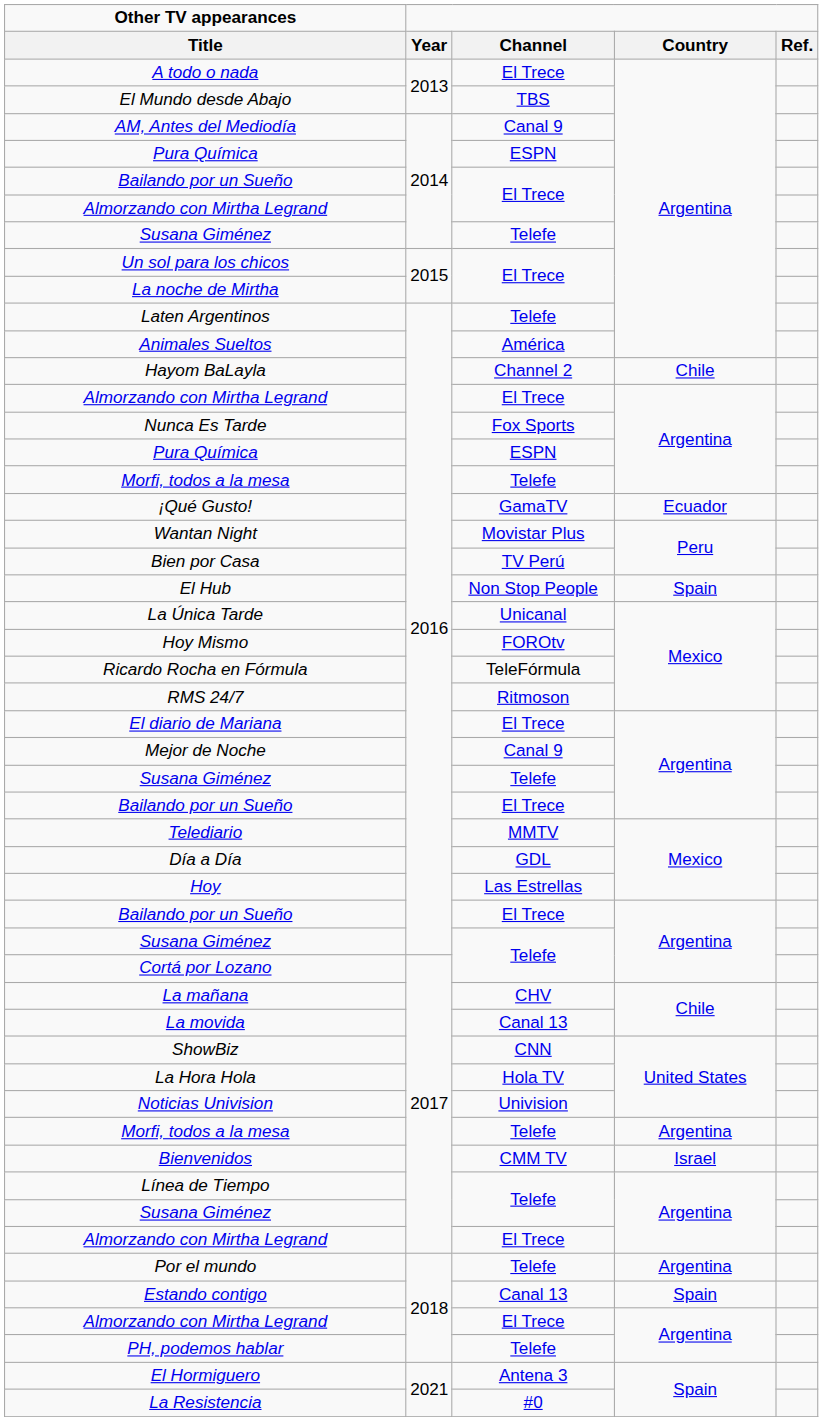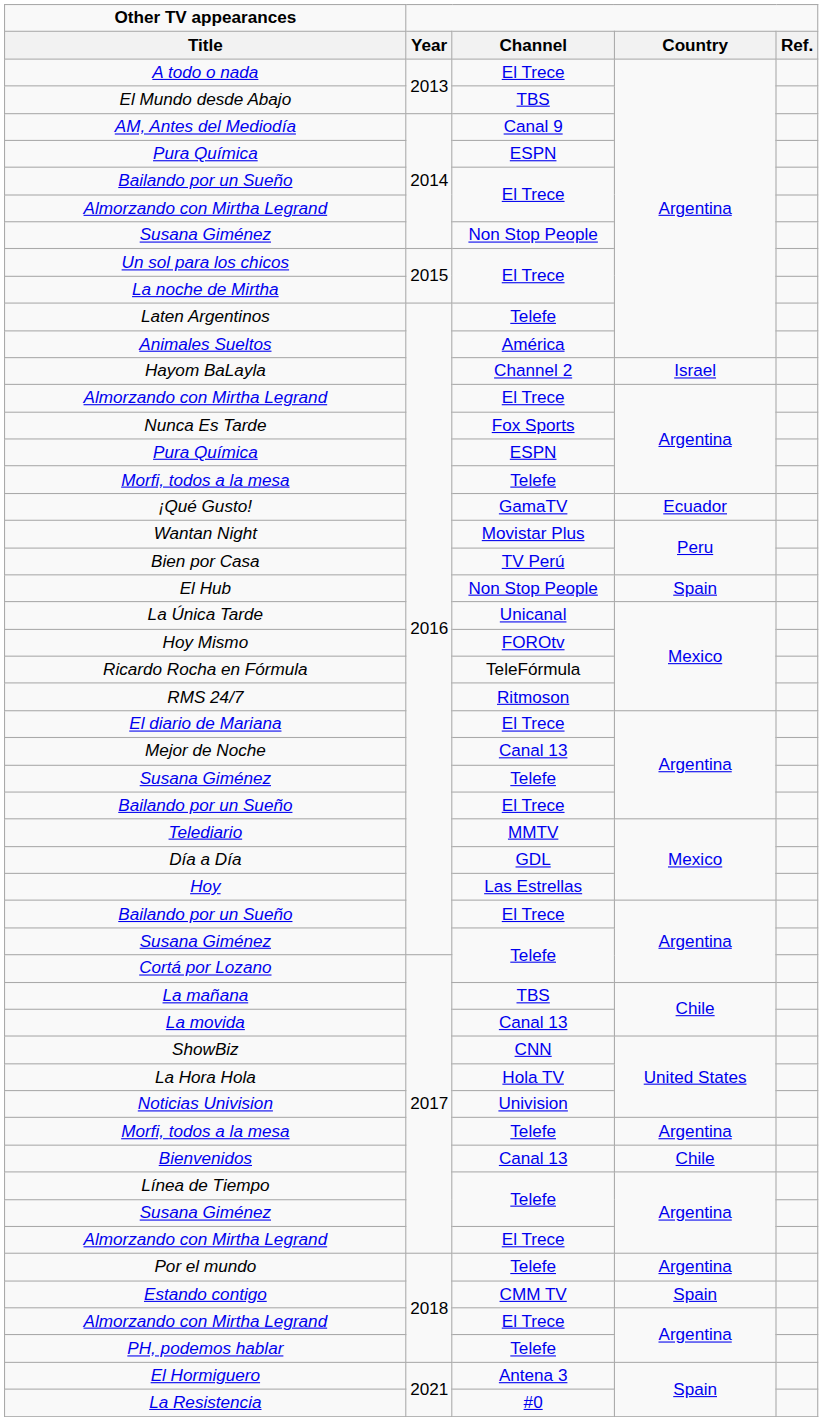 <table class="wikitable mw-collapsible mw-collapsed" style="text-align:center;">
 <tr>
 <td><strong>Other TV appearances</strong></td>
 </tr>
 <tr>
 <th scope="col" style="width: 23em;">Title</th>
 <th scope="col" style="width: 1em;">Year</th>
 <th scope="col" style="width: 9em;">Channel</th>
 <th scope="col" style="width: 9em;">Country</th>
 <th scope="col" style="width:2em;" class="unsortable">Ref.</th>
 </tr>
 <tr>
 <td><em><a href='#'>A todo o nada</a></em></td>
 <td rowspan="2">2013</td>
 <td><a href='#'>El Trece</a></td>
 <td rowspan="11"><a href='#'>Argentina</a></td>
 <td></td>
 </tr>
 <tr>
 <td><em>El Mundo desde Abajo</em></td>
 <td><a href='#'>TBS</a></td>
 <td></td>
 </tr>
 <tr>
 <td><em><a href='#'>AM, Antes del Mediodía</a></em></td>
 <td rowspan="5">2014</td>
 <td><a href='#'>Canal 9</a></td>
 <td></td>
 </tr>
 <tr>
 <td><em><a href='#'>Pura Química</a></em></td>
 <td><a href='#'>ESPN</a></td>
 <td></td>
 </tr>
 <tr>
 <td><em><a href='#'>Bailando por un Sueño</a></em></td>
 <td rowspan="2"><a href='#'>El Trece</a></td>
 <td></td>
 </tr>
 <tr>
 <td><em><a href='#'>Almorzando con Mirtha Legrand</a></em></td>
 <td></td>
 </tr>
 <tr>
 <td><em><a href='#'>Susana Giménez</a></em></td>
-<td><a href='#'>Telefe</a></td>
+<td><a href='#'>Non Stop People</a></td>
 <td></td>
 </tr>
 <tr>
 <td><em><a href='#'>Un sol para los chicos</a></em></td>
 <td rowspan="2">2015</td>
 <td rowspan="2"><a href='#'>El Trece</a></td>
 <td></td>
 </tr>
 <tr>
 <td><em><a href='#'>La noche de Mirtha</a></em></td>
 <td></td>
 </tr>
 <tr>
 <td><em>Laten Argentinos</em></td>
 <td rowspan="24">2016</td>
 <td><a href='#'>Telefe</a></td>
 <td></td>
 </tr>
 <tr>
 <td><em><a href='#'>Animales Sueltos</a></em></td>
 <td><a href='#'>América</a></td>
 <td></td>
 </tr>
 <tr>
 <td><em>Hayom BaLayla</em></td>
 <td><a href='#'>Channel 2</a></td>
-<td><a href='#'>Chile</a></td>
+<td><a href='#'>Israel</a></td>
 <td></td>
 </tr>
 <tr>
 <td><em><a href='#'>Almorzando con Mirtha Legrand</a></em></td>
 <td><a href='#'>El Trece</a></td>
 <td rowspan="4"><a href='#'>Argentina</a></td>
 <td></td>
 </tr>
 <tr>
 <td><em>Nunca Es Tarde</em></td>
 <td><a href='#'>Fox Sports</a></td>
 <td></td>
 </tr>
 <tr>
 <td><em><a href='#'>Pura Química</a></em></td>
 <td><a href='#'>ESPN</a></td>
 <td></td>
 </tr>
 <tr>
 <td><em><a href='#'>Morfi, todos a la mesa</a></em></td>
 <td><a href='#'>Telefe</a></td>
 <td></td>
 </tr>
 <tr>
 <td><em>¡Qué Gusto!</em></td>
 <td><a href='#'>GamaTV</a></td>
 <td><a href='#'>Ecuador</a></td>
 <td></td>
 </tr>
 <tr>
 <td><em>Wantan Night</em></td>
 <td><a href='#'>Movistar Plus</a></td>
 <td rowspan="2"><a href='#'>Peru</a></td>
 <td></td>
 </tr>
 <tr>
 <td><em>Bien por Casa</em></td>
 <td><a href='#'>TV Perú</a></td>
 <td></td>
 </tr>
 <tr>
 <td><em>El Hub</em></td>
 <td><a href='#'>Non Stop People</a></td>
 <td><a href='#'>Spain</a></td>
 <td></td>
 </tr>
 <tr>
 <td><em>La Única Tarde</em></td>
 <td><a href='#'>Unicanal</a></td>
 <td rowspan="4"><a href='#'>Mexico</a></td>
 <td></td>
 </tr>
 <tr>
 <td><em>Hoy Mismo</em></td>
 <td><a href='#'>FOROtv</a></td>
 <td></td>
 </tr>
 <tr>
 <td><em>Ricardo Rocha en Fórmula</em></td>
 <td>TeleFórmula</td>
 <td></td>
 </tr>
 <tr>
 <td><em>RMS 24/7</em></td>
 <td><a href='#'>Ritmoson</a></td>
 <td></td>
 </tr>
 <tr>
 <td><em><a href='#'>El diario de Mariana</a></em></td>
 <td><a href='#'>El Trece</a></td>
 <td rowspan="4"><a href='#'>Argentina</a></td>
 <td></td>
 </tr>
 <tr>
 <td><em>Mejor de Noche</em></td>
-<td><a href='#'>Canal 9</a></td>
+<td><a href='#'>Canal 13</a></td>
 <td></td>
 </tr>
 <tr>
 <td><em><a href='#'>Susana Giménez</a></em></td>
 <td><a href='#'>Telefe</a></td>
 <td></td>
 </tr>
 <tr>
 <td><em><a href='#'>Bailando por un Sueño</a></em></td>
 <td><a href='#'>El Trece</a></td>
 <td></td>
 </tr>
 <tr>
 <td><em><a href='#'>Telediario</a></em></td>
 <td><a href='#'>MMTV</a></td>
 <td rowspan="3"><a href='#'>Mexico</a></td>
 <td></td>
 </tr>
 <tr>
 <td><em>Día a Día</em></td>
 <td><a href='#'>GDL</a></td>
 <td></td>
 </tr>
 <tr>
 <td><em><a href='#'>Hoy</a></em></td>
 <td><a href='#'>Las Estrellas</a></td>
 <td></td>
 </tr>
 <tr>
 <td><em><a href='#'>Bailando por un Sueño</a></em></td>
 <td><a href='#'>El Trece</a></td>
 <td rowspan="3"><a href='#'>Argentina</a></td>
 <td></td>
 </tr>
 <tr>
 <td><em><a href='#'>Susana Giménez</a></em></td>
 <td rowspan="2"><a href='#'>Telefe</a></td>
 <td></td>
 </tr>
 <tr>
 <td><em><a href='#'>Cortá por Lozano</a></em></td>
 <td rowspan="11">2017</td>
 <td></td>
 </tr>
 <tr>
 <td><em><a href='#'>La mañana</a></em></td>
-<td><a href='#'>CHV</a></td>
+<td><a href='#'>TBS</a></td>
 <td rowspan="2"><a href='#'>Chile</a></td>
 <td></td>
 </tr>
 <tr>
 <td><em><a href='#'>La movida</a></em></td>
 <td><a href='#'>Canal 13</a></td>
 <td></td>
 </tr>
 <tr>
 <td><em>ShowBiz</em></td>
 <td><a href='#'>CNN</a></td>
 <td rowspan="3"><a href='#'>United States</a></td>
 <td></td>
 </tr>
 <tr>
 <td><em>La Hora Hola</em></td>
 <td><a href='#'>Hola TV</a></td>
 <td></td>
 </tr>
 <tr>
 <td><em><a href='#'>Noticias Univision</a></em></td>
 <td><a href='#'>Univision</a></td>
 <td></td>
 </tr>
 <tr>
 <td><em><a href='#'>Morfi, todos a la mesa</a></em></td>
 <td><a href='#'>Telefe</a></td>
 <td><a href='#'>Argentina</a></td>
 <td></td>
 </tr>
 <tr>
 <td><em><a href='#'>Bienvenidos</a></em></td>
-<td><a href='#'>CMM TV</a></td>
-<td><a href='#'>Israel</a></td>
+<td><a href='#'>Canal 13</a></td>
+<td><a href='#'>Chile</a></td>
 <td></td>
 </tr>
 <tr>
 <td><em>Línea de Tiempo</em></td>
 <td rowspan="2"><a href='#'>Telefe</a></td>
 <td rowspan="3"><a href='#'>Argentina</a></td>
 <td></td>
 </tr>
 <tr>
 <td><em><a href='#'>Susana Giménez</a></em></td>
 <td></td>
 </tr>
 <tr>
 <td><em><a href='#'>Almorzando con Mirtha Legrand</a></em></td>
 <td><a href='#'>El Trece</a></td>
 <td></td>
 </tr>
 <tr>
 <td><em>Por el mundo</em></td>
 <td rowspan="4">2018</td>
 <td><a href='#'>Telefe</a></td>
 <td><a href='#'>Argentina</a></td>
 <td></td>
 </tr>
 <tr>
 <td><em><a href='#'>Estando contigo</a></em></td>
-<td><a href='#'>Canal 13</a></td>
+<td><a href='#'>CMM TV</a></td>
 <td><a href='#'>Spain</a></td>
 <td></td>
 </tr>
 <tr>
 <td><em><a href='#'>Almorzando con Mirtha Legrand</a></em></td>
 <td><a href='#'>El Trece</a></td>
 <td rowspan="2"><a href='#'>Argentina</a></td>
 <td></td>
 </tr>
 <tr>
 <td><em><a href='#'>PH, podemos hablar</a></em></td>
 <td><a href='#'>Telefe</a></td>
 <td></td>
 </tr>
 <tr>
 <td><em><a href='#'>El Hormiguero</a></em></td>
 <td rowspan="2">2021</td>
 <td><a href='#'>Antena 3</a></td>
 <td rowspan="2"><a href='#'>Spain</a></td>
 <td></td>
 </tr>
 <tr>
 <td><em><a href='#'>La Resistencia</a></em></td>
 <td><a href='#'>#0</a></td>
 <td></td>
 </tr>
 <tr>
 </tr>
 </table>
